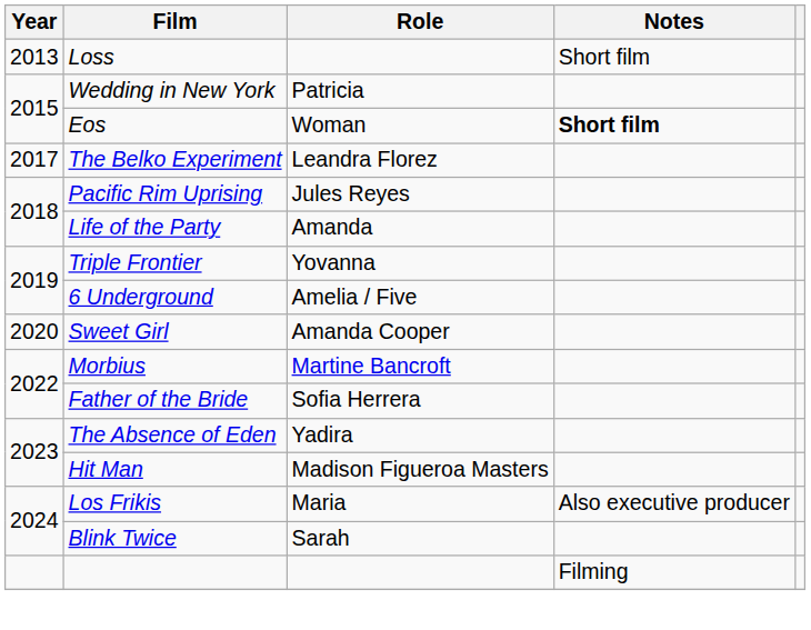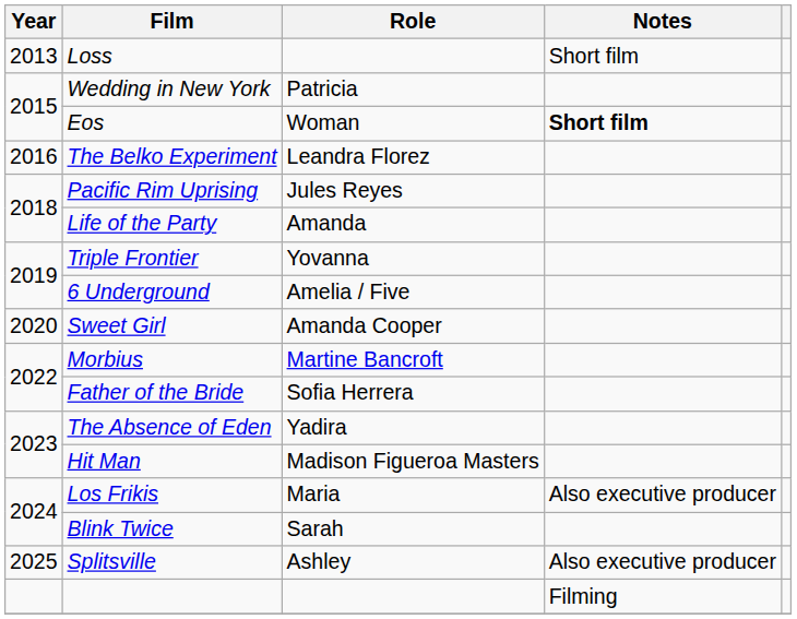 <table class="wikitable sortable">
 <tr>
 <th>Year</th>
 <th>Film</th>
 <th>Role</th>
 <th class="unsortable">Notes</th>
 <th class="unsortable"></th>
 </tr>
 <tr>
 <td>2013</td>
 <td><em>Loss</em></td>
 <td></td>
 <td>Short film</td>
 <td></td>
 </tr>
 <tr>
 <td rowspan="2">2015</td>
 <td><em>Wedding in New York</em></td>
 <td>Patricia</td>
 <td></td>
 <td></td>
 </tr>
 <tr>
 <td><em>Eos</em></td>
 <td>Woman</td>
 <td><strong>Short film</strong></td>
 <td></td>
 </tr>
 <tr>
-<td>2017</td>
+<td>2016</td>
 <td><em><a href='#'>The Belko Experiment</a></em></td>
 <td>Leandra Florez</td>
 <td></td>
 <td></td>
 </tr>
 <tr>
 <td rowspan="2">2018</td>
 <td><em><a href='#'>Pacific Rim Uprising</a></em></td>
 <td>Jules Reyes</td>
 <td></td>
 <td></td>
 </tr>
 <tr>
 <td><em><a href='#'>Life of the Party</a></em></td>
 <td>Amanda</td>
 <td></td>
 <td></td>
 </tr>
 <tr>
 <td rowspan="2">2019</td>
 <td><em><a href='#'>Triple Frontier</a></em></td>
 <td>Yovanna</td>
 <td></td>
 <td></td>
 </tr>
 <tr>
 <td><em><a href='#'>6 Underground</a></em></td>
 <td>Amelia / Five</td>
 <td></td>
 <td></td>
 </tr>
 <tr>
 <td>2020</td>
 <td><em><a href='#'>Sweet Girl</a></em></td>
 <td>Amanda Cooper</td>
 <td></td>
 <td></td>
 </tr>
 <tr>
 <td rowspan="2">2022</td>
 <td><em><a href='#'>Morbius</a></em></td>
 <td><a href='#'>Martine Bancroft</a></td>
 <td></td>
 <td style="text-align:center;"></td>
 </tr>
 <tr>
 <td><em><a href='#'>Father of the Bride</a></em></td>
 <td>Sofia Herrera</td>
 <td></td>
 <td style="text-align:center;"></td>
 </tr>
 <tr>
 <td rowspan="2">2023</td>
 <td><em><a href='#'>The Absence of Eden</a></em></td>
 <td>Yadira</td>
 <td></td>
 <td style="text-align:center;"></td>
 </tr>
 <tr>
 <td><em><a href='#'>Hit Man</a></em></td>
 <td>Madison Figueroa Masters</td>
 <td></td>
 <td style="text-align:center;"></td>
 </tr>
 <tr>
 <td rowspan="2">2024</td>
 <td><em><a href='#'>Los Frikis</a></em></td>
 <td>Maria</td>
 <td>Also executive producer</td>
 <td style="text-align:center;"></td>
 </tr>
 <tr>
 <td><em><a href='#'>Blink Twice</a></em></td>
 <td>Sarah</td>
 <td></td>
 <td style="text-align:center;"></td>
 </tr>
 <tr>
+<td>2025</td>
+<td><em><a href='#'>Splitsville</a></em></td>
+<td>Ashley</td>
+<td>Also executive producer</td>
+<td style="text-align:center;"></td>
+</tr>
+<tr>
 <td></td>
 <td></td>
 <td></td>
 <td>Filming</td>
 <td style="text-align:center;"></td>
 </tr>
 <tr>
 </tr>
 </table>
